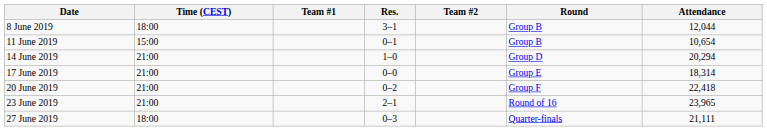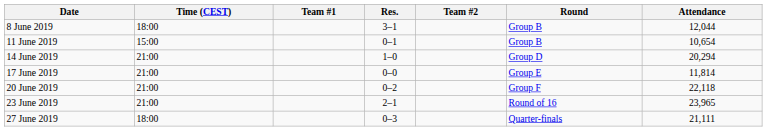 <table class="wikitable" style="text-align:left; width:100%;">
 <tr>
 <th>Date</th>
 <th>Time (<a href='#'>CEST</a>)</th>
 <th>Team #1</th>
 <th>Res.</th>
 <th>Team #2</th>
 <th>Round</th>
 <th>Attendance</th>
 </tr>
 <tr>
 <td>8 June 2019</td>
 <td>18:00</td>
 <td></td>
 <td style="text-align:center;">3–1</td>
 <td></td>
 <td><a href='#'>Group B</a></td>
 <td style="text-align:center;">12,044</td>
 </tr>
 <tr>
 <td>11 June 2019</td>
 <td>15:00</td>
 <td></td>
 <td style="text-align:center;">0–1</td>
 <td></td>
 <td><a href='#'>Group B</a></td>
 <td style="text-align:center;">10,654</td>
 </tr>
 <tr>
 <td>14 June 2019</td>
 <td>21:00</td>
 <td></td>
 <td style="text-align:center;">1–0</td>
 <td></td>
 <td><a href='#'>Group D</a></td>
 <td style="text-align:center;">20,294</td>
 </tr>
 <tr>
 <td>17 June 2019</td>
 <td>21:00</td>
 <td></td>
 <td style="text-align:center;">0–0</td>
 <td></td>
 <td><a href='#'>Group E</a></td>
-<td style="text-align:center;">18,314</td>
+<td style="text-align:center;">11,814</td>
 </tr>
 <tr>
 <td>20 June 2019</td>
 <td>21:00</td>
 <td></td>
 <td style="text-align:center;">0–2</td>
 <td></td>
 <td><a href='#'>Group F</a></td>
-<td style="text-align:center;">22,418</td>
+<td style="text-align:center;">22,118</td>
 </tr>
 <tr>
 <td>23 June 2019</td>
 <td>21:00</td>
 <td></td>
 <td style="text-align:center;">2–1 </td>
 <td></td>
 <td><a href='#'>Round of 16</a></td>
 <td style="text-align:center;">23,965</td>
 </tr>
 <tr>
 <td>27 June 2019</td>
 <td>18:00</td>
 <td></td>
 <td style="text-align:center;">0–3</td>
 <td></td>
 <td><a href='#'>Quarter-finals</a></td>
 <td style="text-align:center;">21,111</td>
 </tr>
 </table>
